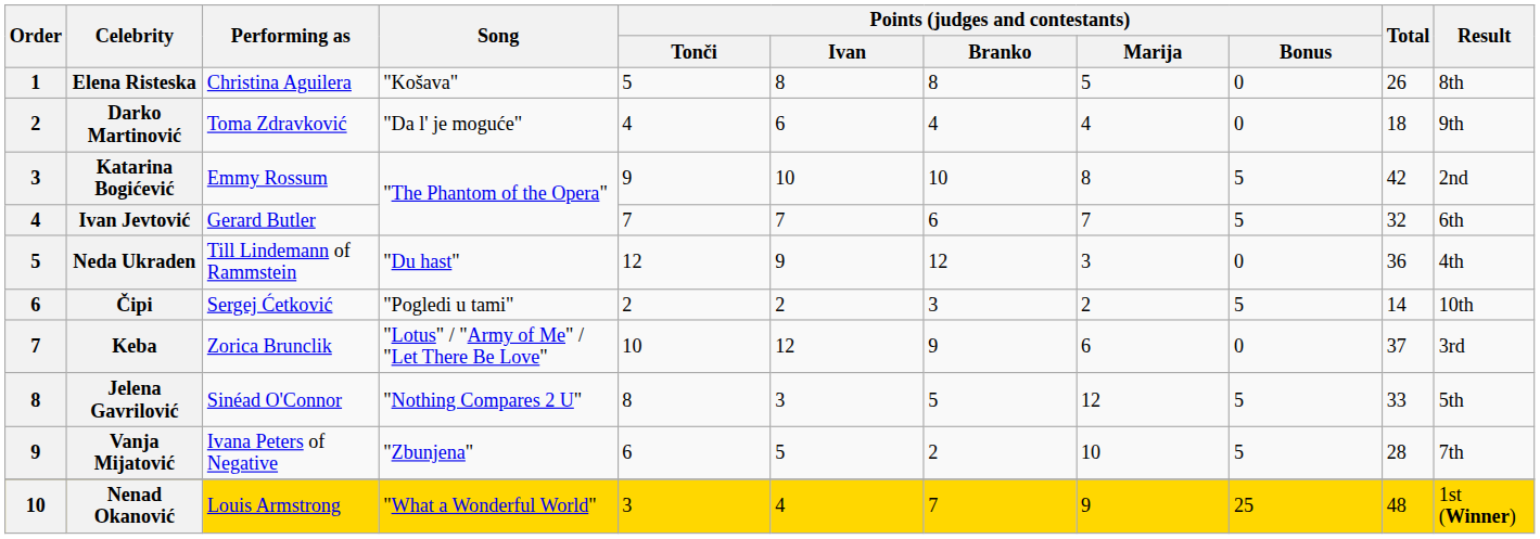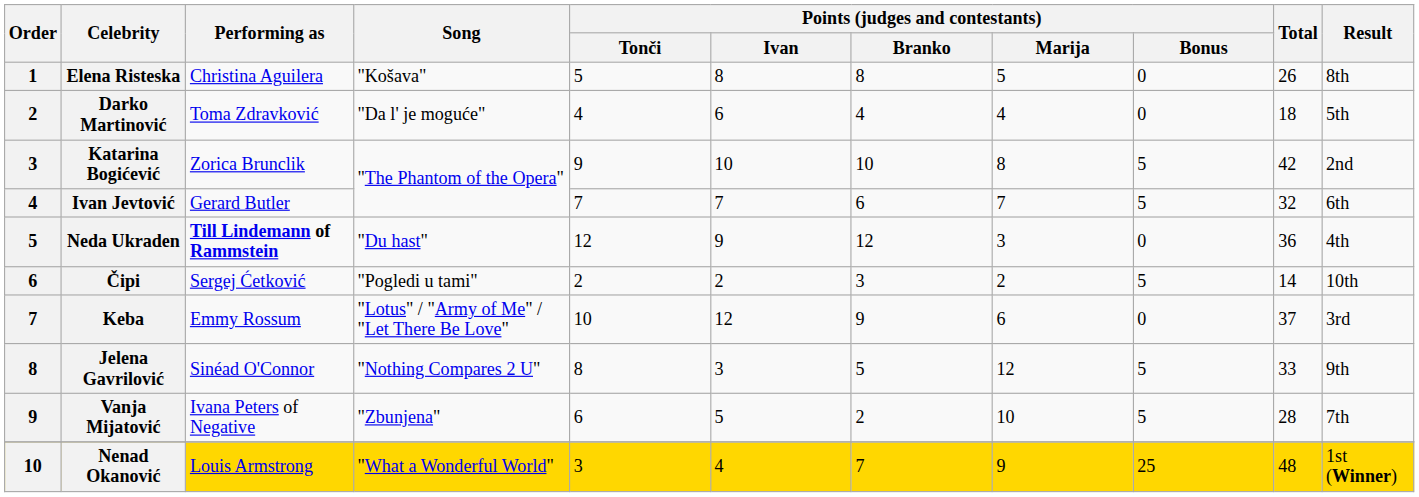 <table class=wikitable>
 <tr>
 <th rowspan="2">Order</th>
 <th rowspan="2">Celebrity</th>
 <th rowspan="2">Performing as</th>
 <th rowspan="2">Song</th>
 <th colspan="5" style="width:50%;">Points (judges and contestants)</th>
 <th rowspan="2">Total</th>
 <th rowspan="2">Result</th>
 </tr>
 <tr>
 <th style="width:10%;">Tonči</th>
 <th style="width:10%;">Ivan</th>
 <th style="width:10%;">Branko</th>
 <th style="width:10%;">Marija</th>
 <th style="width:10%;">Bonus</th>
 </tr>
 <tr>
 <th scope="row">1</th>
 <th scope="row">Elena Risteska</th>
 <td><a href='#'>Christina Aguilera</a></td>
 <td>"Košava"</td>
 <td>5</td>
 <td>8</td>
 <td>8</td>
 <td>5</td>
 <td>0</td>
 <td>26</td>
 <td>8th</td>
 </tr>
 <tr>
 <th scope="row">2</th>
 <th scope="row">Darko Martinović</th>
 <td><a href='#'>Toma Zdravković</a></td>
 <td>"Da l' je moguće"</td>
 <td>4</td>
 <td>6</td>
 <td>4</td>
 <td>4</td>
 <td>0</td>
 <td>18</td>
-<td>9th</td>
+<td>5th</td>
 </tr>
 <tr -bgcolor="silver">
 <th scope="row">3</th>
 <th scope="row">Katarina Bogićević</th>
-<td><a href='#'>Emmy Rossum</a></td>
+<td><a href='#'>Zorica Brunclik</a></td>
 <td rowspan="2">"<a href='#'>The Phantom of the Opera</a>" </td>
 <td>9</td>
 <td>10</td>
 <td>10</td>
 <td>8</td>
 <td>5</td>
 <td>42</td>
 <td>2nd</td>
 </tr>
 <tr>
 <th scope="row">4</th>
 <th scope="row">Ivan Jevtović</th>
 <td><a href='#'>Gerard Butler</a></td>
 <td>7</td>
 <td>7</td>
 <td>6</td>
 <td>7</td>
 <td>5</td>
 <td>32</td>
 <td>6th</td>
 </tr>
 <tr>
 <th scope="row">5</th>
 <th scope="row">Neda Ukraden</th>
-<td><a href='#'>Till Lindemann</a> of <a href='#'>Rammstein</a></td>
+<td><strong><a href='#'>Till Lindemann</a> of <a href='#'>Rammstein</a></strong></td>
 <td>"<a href='#'>Du hast</a>"</td>
 <td>12</td>
 <td>9</td>
 <td>12</td>
 <td>3</td>
 <td>0</td>
 <td>36</td>
 <td>4th</td>
 </tr>
 <tr>
 <th scope="row">6</th>
 <th scope="row">Čipi</th>
 <td><a href='#'>Sergej Ćetković</a></td>
 <td>"Pogledi u tami"</td>
 <td>2</td>
 <td>2</td>
 <td>3</td>
 <td>2</td>
 <td>5</td>
 <td>14</td>
 <td>10th</td>
 </tr>
 <tr -bgcolor="tan">
 <th scope="row">7</th>
 <th scope="row">Keba</th>
-<td><a href='#'>Zorica Brunclik</a></td>
+<td><a href='#'>Emmy Rossum</a></td>
 <td>"<a href='#'>Lotus</a>" / "<a href='#'>Army of Me</a>" / "<a href='#'>Let There Be Love</a>"</td>
 <td>10</td>
 <td>12</td>
 <td>9</td>
 <td>6</td>
 <td>0</td>
 <td>37</td>
 <td>3rd</td>
 </tr>
 <tr>
 <th scope="row">8</th>
 <th scope="row">Jelena Gavrilović</th>
 <td><a href='#'>Sinéad O'Connor</a></td>
 <td>"<a href='#'>Nothing Compares 2 U</a>"</td>
 <td>8</td>
 <td>3</td>
 <td>5</td>
 <td>12</td>
 <td>5</td>
 <td>33</td>
-<td>5th</td>
+<td>9th</td>
 </tr>
 <tr>
 <th scope="row">9</th>
 <th scope="row">Vanja Mijatović</th>
 <td><a href='#'>Ivana Peters</a> of <a href='#'>Negative</a></td>
 <td>"<a href='#'>Zbunjena</a>"</td>
 <td>6</td>
 <td>5</td>
 <td>2</td>
 <td>10</td>
 <td>5</td>
 <td>28</td>
 <td>7th</td>
 </tr>
 <tr>
 </tr>
 <tr style="background:gold;">
 <th scope="row">10</th>
 <th scope="row">Nenad Okanović</th>
 <td><a href='#'>Louis Armstrong</a></td>
 <td>"<a href='#'>What a Wonderful World</a>"</td>
 <td>3</td>
 <td>4</td>
 <td>7</td>
 <td>9</td>
 <td>25</td>
 <td>48</td>
 <td>1st (<strong>Winner</strong>)</td>
 </tr>
 </table>
